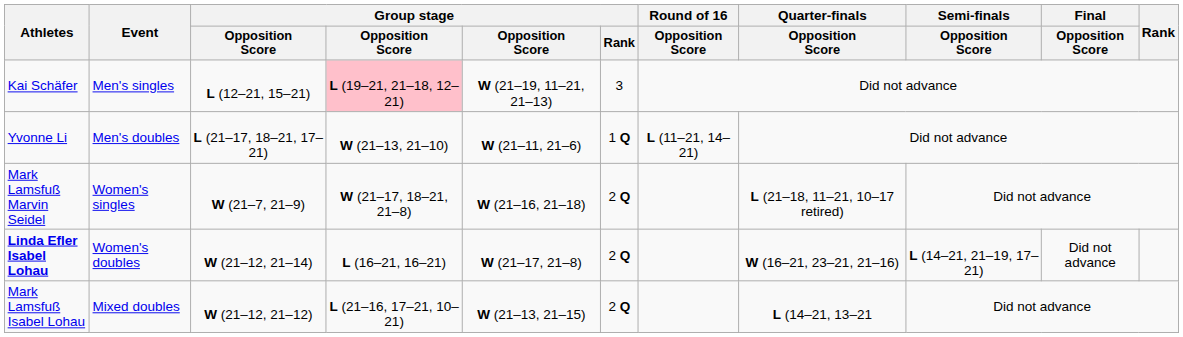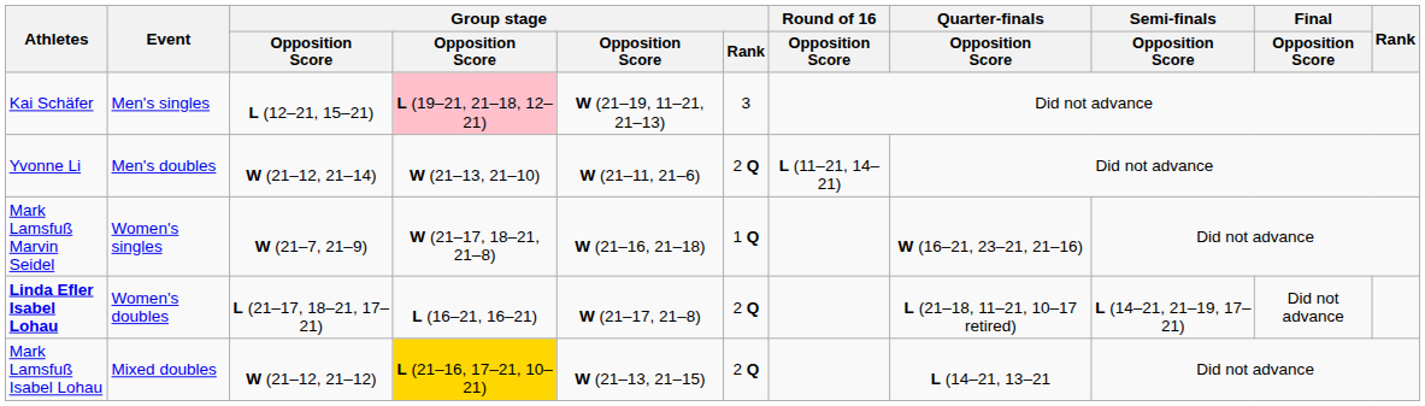 <table class="wikitable" style="font-size:90%">
 <tr>
 <th rowspan="2">Athletes</th>
 <th rowspan="2">Event</th>
 <th colspan="4">Group stage</th>
 <th>Round of 16</th>
 <th>Quarter-finals</th>
 <th>Semi-finals</th>
 <th>Final</th>
 <th rowspan="2">Rank</th>
 </tr>
 <tr style="font-size:95%">
 <th>Opposition<br>Score</th>
 <th>Opposition<br>Score</th>
 <th>Opposition<br>Score</th>
 <th>Rank</th>
 <th>Opposition<br>Score</th>
 <th>Opposition<br>Score</th>
 <th>Opposition<br>Score</th>
 <th>Opposition<br>Score</th>
 </tr>
 <tr align="center">
 <td align="left"><a href='#'>Kai Schäfer</a></td>
 <td align="left"><a href='#'>Men's singles</a></td>
 <td><br><strong>L</strong> (12–21, 15–21)</td>
 <td style="background: pink;"><br><strong>L</strong> (19–21, 21–18, 12–21)</td>
 <td><br><strong>W</strong> (21–19, 11–21, 21–13)</td>
 <td>3</td>
 <td colspan=5>Did not advance</td>
 </tr>
 <tr align="center">
 <td align="left"><a href='#'>Yvonne Li</a></td>
 <td align="left"><a href='#'>Men's doubles</a></td>
-<td><br><strong>L</strong> (21–17, 18–21, 17–21)</td>
+<td><br><strong>W</strong> (21–12, 21–14)</td>
 <td><br><strong>W</strong> (21–13, 21–10)</td>
 <td><br><strong>W</strong> (21–11, 21–6)</td>
-<td>1 <strong>Q</strong></td>
+<td>2 <strong>Q</strong></td>
 <td><br><strong>L</strong> (11–21, 14–21)</td>
 <td colspan=4>Did not advance</td>
 </tr>
 <tr align="center">
 <td align="left"><a href='#'>Mark Lamsfuß</a><br><a href='#'>Marvin Seidel</a></td>
 <td align="left"><a href='#'>Women's singles</a></td>
 <td><br><strong>W</strong> (21–7, 21–9)</td>
 <td><br><strong>W</strong> (21–17, 18–21, 21–8)</td>
 <td><br><strong>W</strong> (21–16, 21–18)</td>
-<td>2 <strong>Q</strong></td>
+<td>1 <strong>Q</strong></td>
 <td></td>
-<td><br><strong>L</strong> (21–18, 11–21, 10–17 retired)</td>
+<td><br><strong>W</strong> (16–21, 23–21, 21–16)</td>
 <td colspan=3>Did not advance</td>
 </tr>
 <tr align="center">
 <td align="left"><strong><a href='#'>Linda Efler</a><br><a href='#'>Isabel Lohau</a></strong></td>
 <td align="left"><a href='#'>Women's doubles</a></td>
-<td><br><strong>W</strong> (21–12, 21–14)</td>
+<td><br><strong>L</strong> (21–17, 18–21, 17–21)</td>
 <td><br><strong>L</strong> (16–21, 16–21)</td>
 <td><br><strong>W</strong> (21–17, 21–8)</td>
 <td>2 <strong>Q</strong></td>
 <td></td>
-<td><br><strong>W</strong> (16–21, 23–21, 21–16)</td>
+<td><br><strong>L</strong> (21–18, 11–21, 10–17 retired)</td>
 <td><br><strong>L</strong> (14–21, 21–19, 17–21)</td>
 <td>Did not advance</td>
 <td></td>
 </tr>
 <tr align="center">
 <td align="left"><a href='#'>Mark Lamsfuß</a><br><a href='#'>Isabel Lohau</a></td>
 <td align="left"><a href='#'>Mixed doubles</a></td>
 <td><br><strong>W</strong> (21–12, 21–12)</td>
-<td><br><strong>L</strong> (21–16, 17–21, 10–21)</td>
+<td style="background: gold;"><br><strong>L</strong> (21–16, 17–21, 10–21)</td>
 <td><br><strong>W</strong> (21–13, 21–15)</td>
 <td>2 <strong>Q</strong></td>
 <td></td>
 <td><br><strong>L</strong> (14–21, 13–21</td>
 <td colspan=3>Did not advance</td>
 </tr>
 </table>
